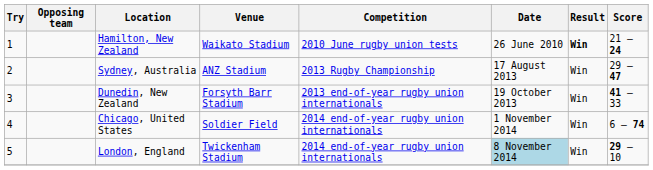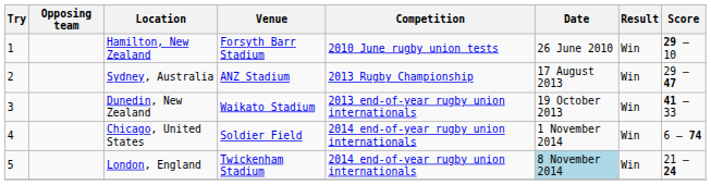 <table class="wikitable" style="font-size:100%">
 <tr>
 <th>Try</th>
 <th>Opposing team</th>
 <th>Location</th>
 <th>Venue</th>
 <th>Competition</th>
 <th>Date</th>
 <th>Result</th>
 <th>Score</th>
 </tr>
 <tr>
 <td>1</td>
 <td></td>
 <td><a href='#'>Hamilton, New Zealand</a></td>
-<td><a href='#'>Waikato Stadium</a></td>
+<td><a href='#'>Forsyth Barr Stadium</a></td>
 <td><a href='#'>2010 June rugby union tests</a></td>
 <td>26 June 2010</td>
-<td><strong>Win</strong></td>
-<td>21 – <strong>24</strong></td>
+<td>Win</td>
+<td><strong>29</strong> – 10</td>
 </tr>
 <tr>
 <td>2</td>
 <td></td>
 <td><a href='#'>Sydney</a>, Australia</td>
 <td><a href='#'>ANZ Stadium</a></td>
 <td><a href='#'>2013 Rugby Championship</a></td>
 <td>17 August 2013</td>
 <td>Win</td>
 <td>29 – <strong>47</strong></td>
 </tr>
 <tr>
 <td>3</td>
 <td></td>
 <td><a href='#'>Dunedin</a>, New Zealand</td>
-<td><a href='#'>Forsyth Barr Stadium</a></td>
+<td><a href='#'>Waikato Stadium</a></td>
 <td><a href='#'>2013 end-of-year rugby union internationals</a></td>
 <td>19 October 2013</td>
 <td>Win</td>
 <td><strong>41</strong> – 33</td>
 </tr>
 <tr>
 <td>4</td>
 <td></td>
 <td><a href='#'>Chicago</a>, United States</td>
 <td><a href='#'>Soldier Field</a></td>
 <td><a href='#'>2014 end-of-year rugby union internationals</a></td>
 <td>1 November 2014</td>
 <td>Win</td>
 <td>6 – <strong>74</strong></td>
 </tr>
 <tr>
 <td>5</td>
 <td></td>
 <td><a href='#'>London</a>, England</td>
 <td><a href='#'>Twickenham Stadium</a></td>
 <td><a href='#'>2014 end-of-year rugby union internationals</a></td>
 <td style="background: lightblue;">8 November 2014</td>
 <td>Win</td>
-<td><strong>29</strong> – 10</td>
+<td>21 – <strong>24</strong></td>
 </tr>
 <tr>
 </tr>
 </table>
